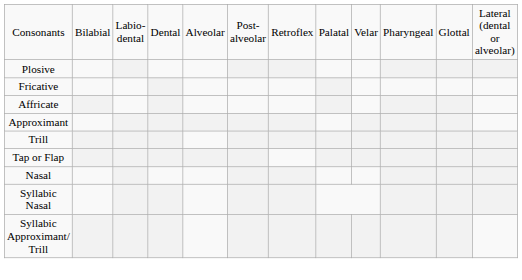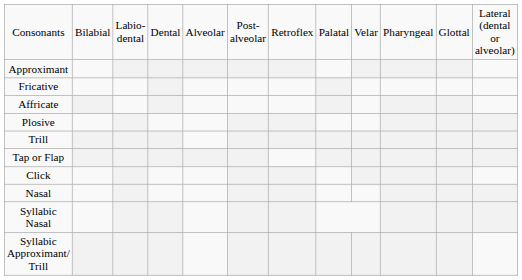 <table class="wikitable" style="text-align: center">
 <tr>
 <td>Consonants</td>
 <td>Bilabial</td>
 <td>Labio-dental</td>
 <td>Dental</td>
 <td>Alveolar</td>
 <td>Post-alveolar</td>
 <td>Retroflex</td>
 <td>Palatal</td>
 <td>Velar</td>
 <td>Pharyngeal</td>
 <td>Glottal</td>
 <td>Lateral<br>(dental or alveolar)</td>
 </tr>
 <tr>
-<td>Plosive</td>
-<td><br></td>
-<th></th>
-<td><br></td>
-<td><br></td>
-<th></th>
-<th></th>
-<td><br></td>
+<td>Approximant</td>
 <td><br></td>
 <th></th>
 <th></th>
 <th></th>
+<th></th>
+<th></th>
+<td><br></td>
+<th></th>
+<th></th>
+<th></th>
+<td><br></td>
 </tr>
 <tr>
 <td>Fricative</td>
 <td><br></td>
 <td><br></td>
 <th></th>
 <td><br></td>
 <td><br></td>
 <td><br></td>
 <th></th>
 <td><br></td>
 <td><br></td>
 <td><br></td>
 <td><br></td>
 </tr>
 <tr>
 <td>Affricate</td>
 <th></th>
 <td><br></td>
 <th></th>
 <td><br></td>
 <td><br></td>
 <td><br></td>
 <th></th>
 <td><br></td>
 <th></th>
 <th></th>
 <td><br></td>
 </tr>
 <tr>
-<td>Approximant</td>
+<td>Plosive</td>
+<td><br></td>
+<th></th>
+<td><br></td>
+<td><br></td>
+<th></th>
+<th></th>
+<td><br></td>
 <td><br></td>
 <th></th>
 <th></th>
 <th></th>
-<th></th>
-<th></th>
-<td><br></td>
-<th></th>
-<th></th>
-<th></th>
-<td><br></td>
 </tr>
 <tr>
 <td>Trill</td>
 <th></th>
 <th></th>
 <th></th>
 <td><br></td>
 <th></th>
 <th></th>
 <th></th>
 <th></th>
 <th></th>
 <th></th>
 <th></th>
 </tr>
 <tr>
 <td>Tap or Flap</td>
 <th></th>
 <th></th>
 <th></th>
 <th></th>
 <th></th>
 <td><br></td>
 <th></th>
 <th></th>
 <th></th>
 <th></th>
 <th></th>
+</tr>
+<tr>
+<td>Click</td>
+<td><br></td>
+<th></th>
+<td><br></td>
+<td><br></td>
+<th></th>
+<th></th>
+<td><br></td>
+<th></th>
+<th></th>
+<th></th>
+<td><br></td>
 </tr>
 <tr>
 <td>Nasal</td>
 <td><br></td>
 <th></th>
 <td><br></td>
 <td><br></td>
 <th></th>
 <th></th>
 <td><br></td>
 <td><br></td>
 <th></th>
 <th></th>
 <th></th>
 </tr>
 <tr>
 <td>Syllabic Nasal</td>
 <td><br></td>
 <th></th>
 <th></th>
 <td><br></td>
 <th></th>
 <th></th>
 <td colspan="2"><br></td>
 <th></th>
 <th></th>
 <th></th>
 </tr>
 <tr>
 <td>Syllabic Approximant/<br>Trill</td>
 <th></th>
 <th></th>
 <th></th>
 <td><br></td>
 <th></th>
 <th></th>
 <th></th>
 <th></th>
 <th></th>
 <th></th>
 <td><br></td>
 </tr>
 </table>
